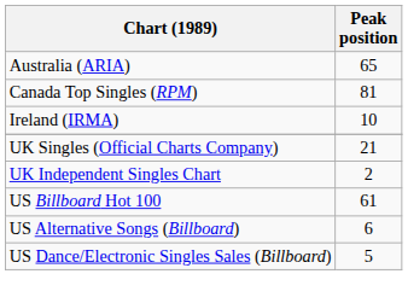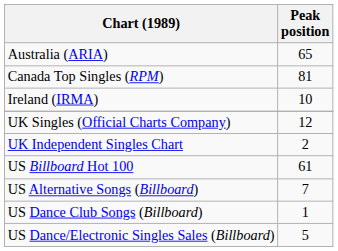 <table class="wikitable sortable">
 <tr>
 <th>Chart (1989)</th>
 <th>Peak<br>position</th>
 </tr>
 <tr>
 <td>Australia (<a href='#'>ARIA</a>)</td>
 <td align="center">65</td>
 </tr>
 <tr>
 <td>Canada Top Singles (<em><a href='#'>RPM</a></em>)</td>
 <td align="center">81</td>
 </tr>
 <tr>
 <td>Ireland (<a href='#'>IRMA</a>)</td>
 <td align="center">10</td>
 </tr>
 <tr>
 </tr>
 <tr>
 <td>UK Singles (<a href='#'>Official Charts Company</a>)</td>
-<td align="center">21</td>
+<td align="center">12</td>
 </tr>
 <tr>
 <td><a href='#'>UK Independent Singles Chart</a></td>
 <td align="center">2</td>
 </tr>
 <tr>
 <td>US <a href='#'><em>Billboard</em> Hot 100</a></td>
 <td align="center">61</td>
 </tr>
 <tr>
 <td>US <a href='#'>Alternative Songs</a> (<em><a href='#'>Billboard</a></em>)</td>
-<td align="center">6</td>
+<td align="center">7</td>
+</tr>
+<tr>
+<td>US <a href='#'>Dance Club Songs</a> (<em>Billboard</em>)</td>
+<td align="center">1</td>
 </tr>
 <tr>
 <td>US <a href='#'>Dance/Electronic Singles Sales</a> (<em>Billboard</em>)</td>
 <td align="center">5</td>
 </tr>
 </table>
